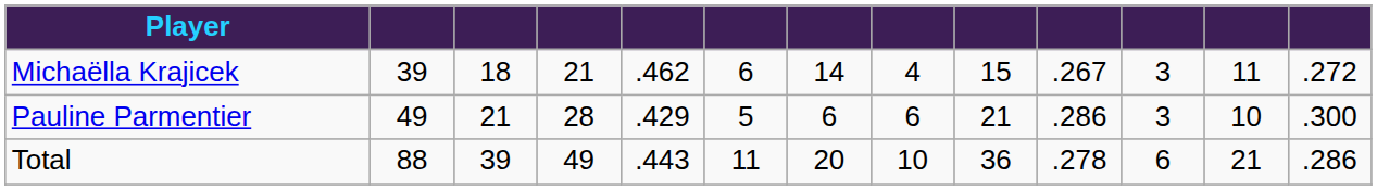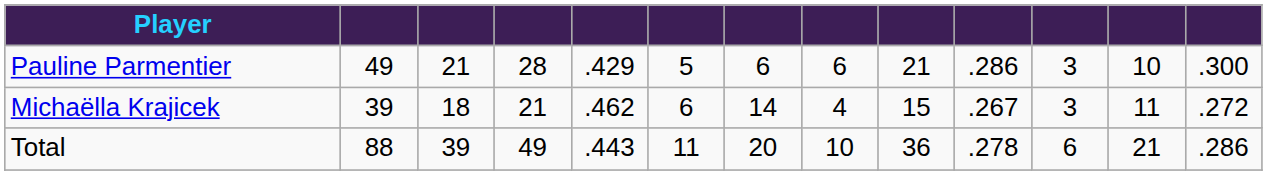 <table class="wikitable" style="text-align:center">
 <tr>
 <th style="background:#3d1e56; color:#25d0ff" width="200px">Player</th>
 <th style="background:#3d1e56; color:#25d0ff" width="40px"></th>
 <th style="background:#3d1e56; color:#25d0ff" width="40px"></th>
 <th style="background:#3d1e56; color:#25d0ff" width="40px"></th>
 <th style="background:#3d1e56; color:#25d0ff" width="40px"></th>
 <th style="background:#3d1e56; color:#25d0ff" width="40px"></th>
 <th style="background:#3d1e56; color:#25d0ff" width="40px"></th>
 <th style="background:#3d1e56; color:#25d0ff" width="40px"></th>
 <th style="background:#3d1e56; color:#25d0ff" width="40px"></th>
 <th style="background:#3d1e56; color:#25d0ff" width="40px"></th>
 <th style="background:#3d1e56; color:#25d0ff" width="40px"></th>
 <th style="background:#3d1e56; color:#25d0ff" width="40px"></th>
 <th style="background:#3d1e56; color:#25d0ff" width="40px"></th>
 </tr>
 <tr>
+<td style="text-align:left"><a href='#'>Pauline Parmentier</a></td>
+<td>49</td>
+<td>21</td>
+<td>28</td>
+<td>.429</td>
+<td>5</td>
+<td>6</td>
+<td>6</td>
+<td>21</td>
+<td>.286</td>
+<td>3</td>
+<td>10</td>
+<td>.300</td>
+</tr>
+<tr>
 <td style="text-align:left"><a href='#'>Michaëlla Krajicek</a></td>
 <td>39</td>
 <td>18</td>
 <td>21</td>
 <td>.462</td>
 <td>6</td>
 <td>14</td>
 <td>4</td>
 <td>15</td>
 <td>.267</td>
 <td>3</td>
 <td>11</td>
 <td>.272</td>
-</tr>
-<tr>
-<td style="text-align:left"><a href='#'>Pauline Parmentier</a></td>
-<td>49</td>
-<td>21</td>
-<td>28</td>
-<td>.429</td>
-<td>5</td>
-<td>6</td>
-<td>6</td>
-<td>21</td>
-<td>.286</td>
-<td>3</td>
-<td>10</td>
-<td>.300</td>
 </tr>
 <tr>
 <td style="text-align:left">Total</td>
 <td>88</td>
 <td>39</td>
 <td>49</td>
 <td>.443</td>
 <td>11</td>
 <td>20</td>
 <td>10</td>
 <td>36</td>
 <td>.278</td>
 <td>6</td>
 <td>21</td>
 <td>.286</td>
 </tr>
 </table>
